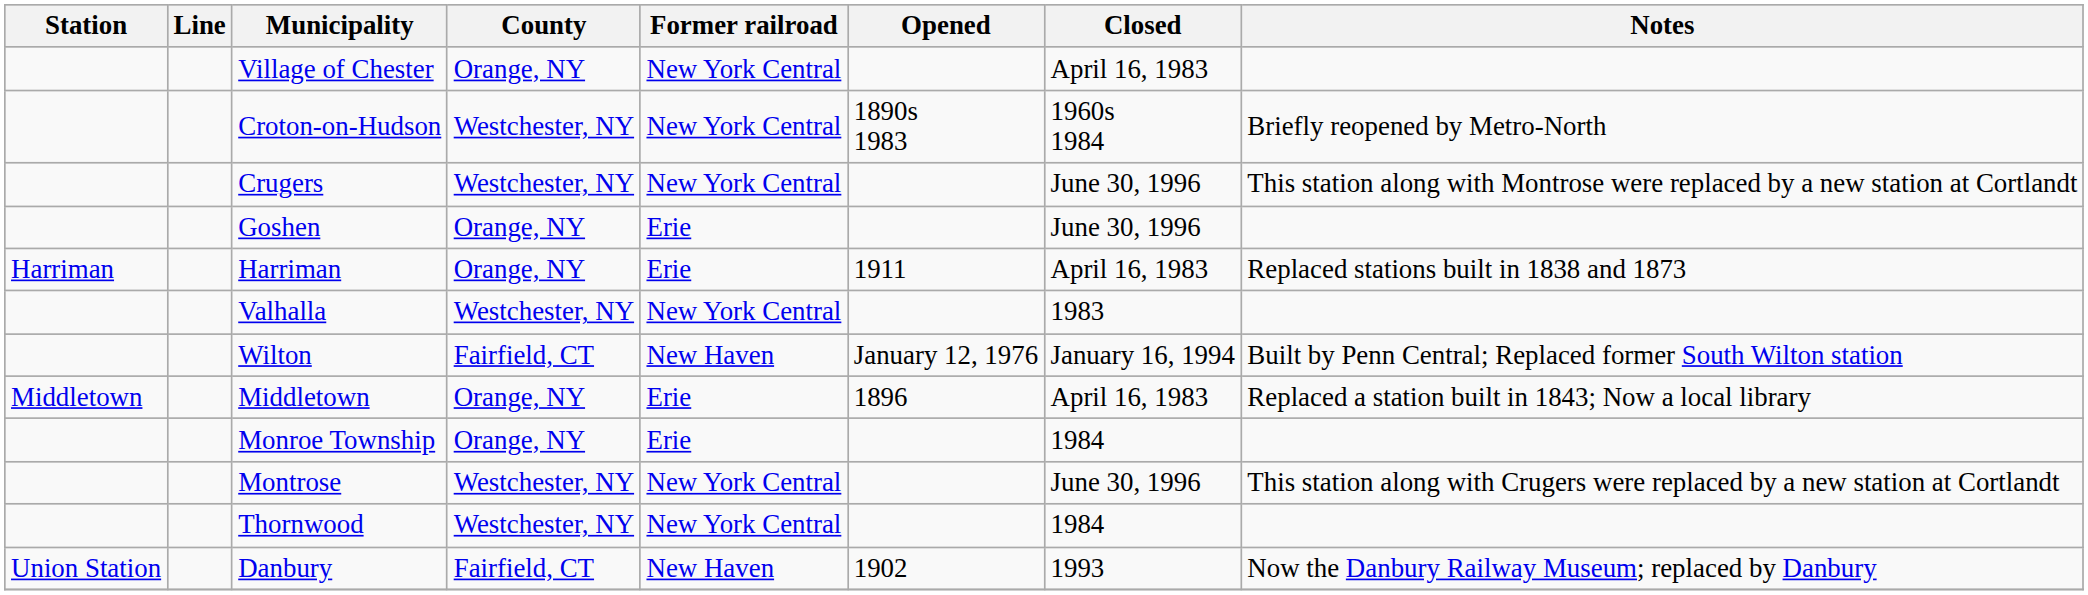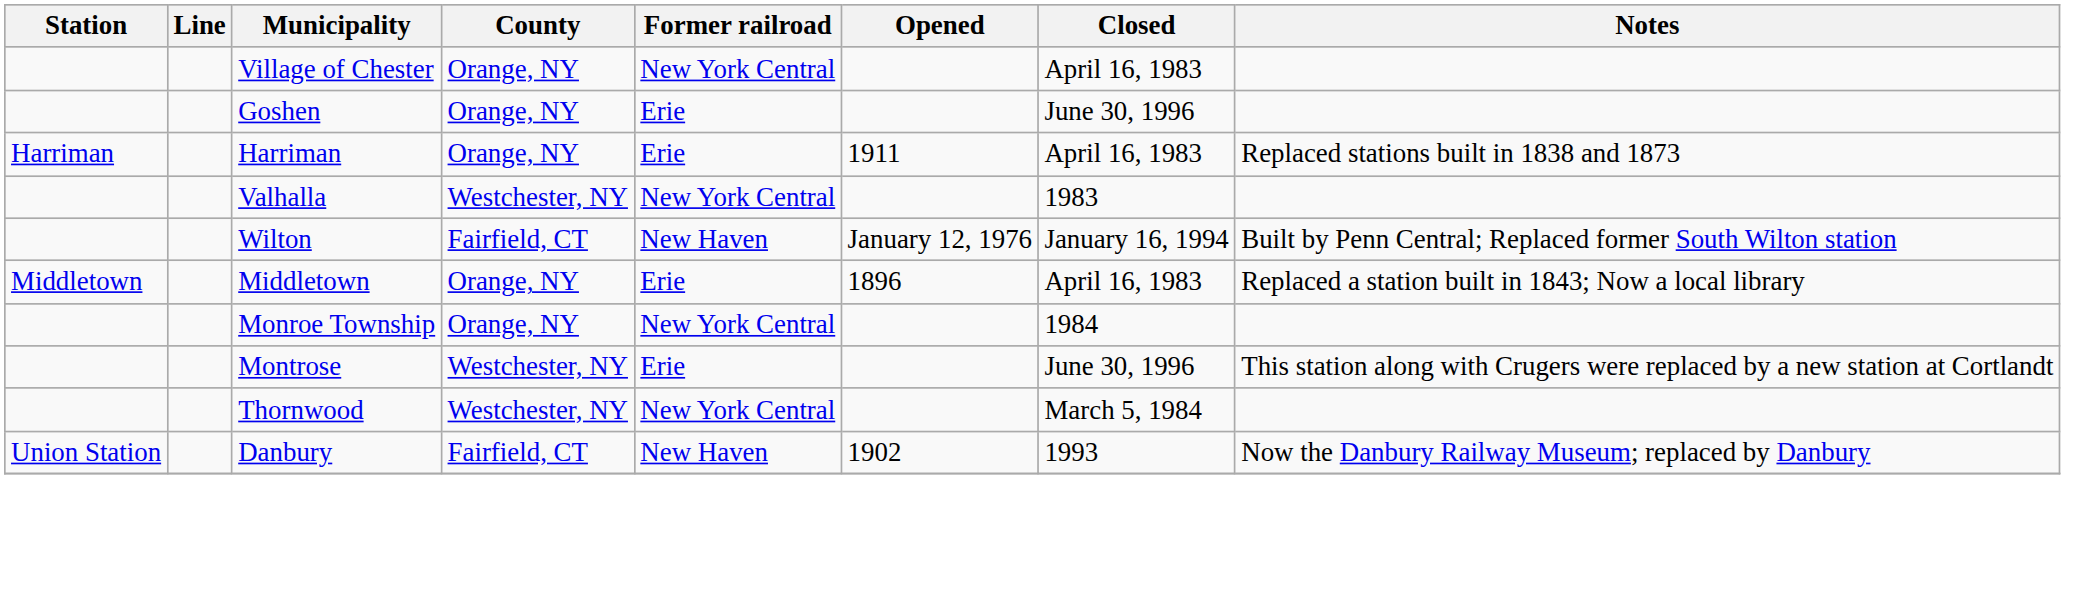 <table class="wikitable sortable">
 <tr>
 <th>Station</th>
 <th>Line</th>
 <th>Municipality</th>
 <th>County</th>
 <th>Former railroad</th>
 <th>Opened</th>
 <th>Closed</th>
 <th>Notes</th>
 </tr>
 <tr>
 <td></td>
 <td></td>
 <td><a href='#'>Village of Chester</a></td>
 <td><a href='#'>Orange, NY</a></td>
 <td><a href='#'>New York Central</a></td>
 <td></td>
 <td data-sort-value="1983-04-16">April 16, 1983</td>
 <td></td>
-</tr>
-<tr>
-<td></td>
-<td></td>
-<td><a href='#'>Croton-on-Hudson</a></td>
-<td><a href='#'>Westchester, NY</a></td>
-<td><a href='#'>New York Central</a></td>
-<td>1890s<br>1983</td>
-<td>1960s<br>1984</td>
-<td>Briefly reopened by Metro-North</td>
-</tr>
-<tr>
-<td></td>
-<td></td>
-<td><a href='#'>Crugers</a></td>
-<td><a href='#'>Westchester, NY</a></td>
-<td><a href='#'>New York Central</a></td>
-<td></td>
-<td data-sort-value="1996-06-30">June 30, 1996</td>
-<td>This station along with Montrose were replaced by a new station at Cortlandt</td>
 </tr>
 <tr>
 <td></td>
 <td></td>
 <td><a href='#'>Goshen</a></td>
 <td><a href='#'>Orange, NY</a></td>
 <td><a href='#'>Erie</a></td>
 <td></td>
 <td data-sort-value="1996-06-30">June 30, 1996</td>
 <td></td>
 </tr>
 <tr>
 <td><a href='#'>Harriman</a></td>
 <td></td>
 <td><a href='#'>Harriman</a></td>
 <td><a href='#'>Orange, NY</a></td>
 <td><a href='#'>Erie</a></td>
 <td>1911</td>
 <td data-sort-value="1983-04-16">April 16, 1983</td>
 <td>Replaced stations built in 1838 and 1873</td>
 </tr>
 <tr>
 <td></td>
 <td></td>
 <td><a href='#'>Valhalla</a></td>
 <td><a href='#'>Westchester, NY</a></td>
 <td><a href='#'>New York Central</a></td>
 <td></td>
 <td>1983</td>
 <td></td>
 </tr>
 <tr>
 <td></td>
 <td></td>
 <td><a href='#'>Wilton</a></td>
 <td><a href='#'>Fairfield, CT</a></td>
 <td><a href='#'>New Haven</a></td>
 <td data-sort-value="1976-01-12">January 12, 1976</td>
 <td data-sort-value="1994-01-16">January 16, 1994</td>
 <td>Built by Penn Central; Replaced former <a href='#'>South Wilton station</a></td>
 </tr>
 <tr>
 <td><a href='#'>Middletown</a></td>
 <td></td>
 <td><a href='#'>Middletown</a></td>
 <td><a href='#'>Orange, NY</a></td>
 <td><a href='#'>Erie</a></td>
 <td>1896</td>
 <td data-sort-value="1983-04-16">April 16, 1983</td>
 <td>Replaced a station built in 1843; Now a local library</td>
 </tr>
 <tr>
 <td></td>
 <td></td>
 <td><a href='#'>Monroe Township</a></td>
 <td><a href='#'>Orange, NY</a></td>
-<td><a href='#'>Erie</a></td>
+<td><a href='#'>New York Central</a></td>
 <td></td>
 <td>1984</td>
 <td></td>
 </tr>
 <tr>
 <td></td>
 <td></td>
 <td><a href='#'>Montrose</a></td>
 <td><a href='#'>Westchester, NY</a></td>
-<td><a href='#'>New York Central</a></td>
+<td><a href='#'>Erie</a></td>
 <td></td>
 <td data-sort-value="1996-06-30">June 30, 1996</td>
 <td>This station along with Crugers were replaced by a new station at Cortlandt</td>
 </tr>
 <tr>
 <td></td>
 <td></td>
 <td><a href='#'>Thornwood</a></td>
 <td><a href='#'>Westchester, NY</a></td>
 <td><a href='#'>New York Central</a></td>
 <td></td>
-<td>1984</td>
+<td data-sort-value="1984-03-05">March 5, 1984</td>
 <td></td>
 </tr>
 <tr>
 <td><a href='#'>Union Station</a></td>
 <td></td>
 <td><a href='#'>Danbury</a></td>
 <td><a href='#'>Fairfield, CT</a></td>
 <td><a href='#'>New Haven</a></td>
 <td>1902</td>
 <td>1993</td>
 <td>Now the <a href='#'>Danbury Railway Museum</a>; replaced by <a href='#'>Danbury</a></td>
 </tr>
 <tr>
 </tr>
 </table>
